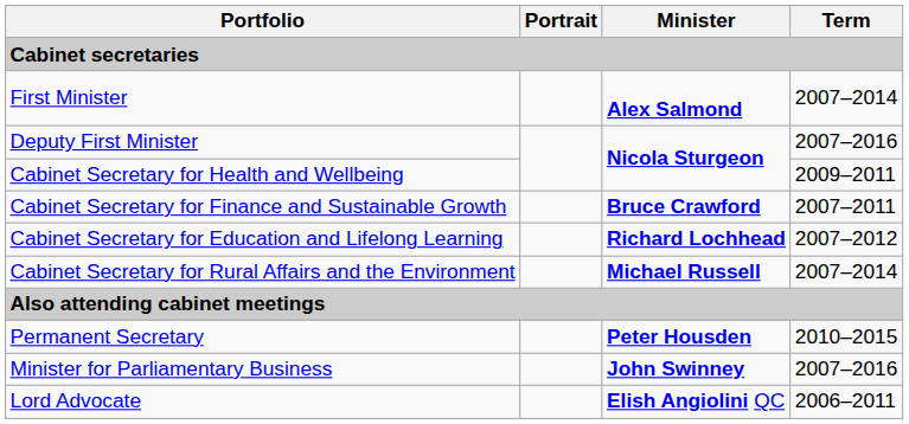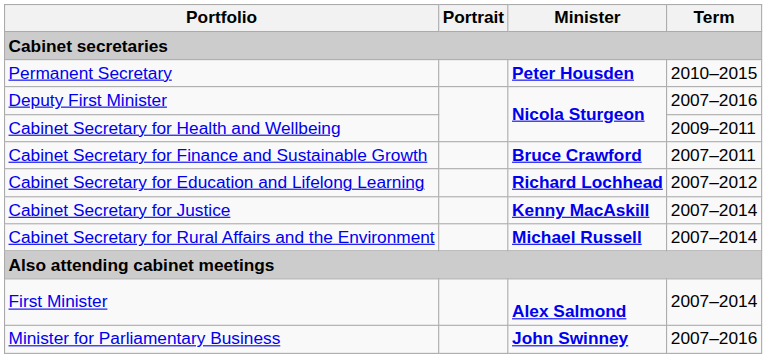 <table class="wikitable">
 <tr>
 <th>Portfolio</th>
 <th>Portrait</th>
 <th>Minister</th>
 <th>Term</th>
 </tr>
 <tr>
 <td colspan="4" style="background:#ccc;"><strong>Cabinet secretaries</strong></td>
 </tr>
 <tr>
-<td><a href='#'>First Minister</a></td>
+<td><a href='#'>Permanent Secretary</a></td>
 <td></td>
-<td><br><strong><a href='#'>Alex Salmond</a></strong> </td>
-<td>2007–2014</td>
+<td><strong><a href='#'>Peter Housden</a></strong></td>
+<td>2010–2015</td>
 </tr>
 <tr>
 <td><a href='#'>Deputy First Minister</a></td>
 <td rowspan="2"><strong></strong></td>
 <td rowspan="2"><strong><a href='#'>Nicola Sturgeon</a></strong> </td>
 <td>2007–2016</td>
 </tr>
 <tr>
 <td><a href='#'>Cabinet Secretary for Health and Wellbeing</a></td>
 <td>2009–2011</td>
 </tr>
 <tr>
 <td><a href='#'>Cabinet Secretary for Finance and Sustainable Growth</a></td>
 <td><strong></strong></td>
 <td><strong><a href='#'>Bruce Crawford</a></strong> </td>
 <td>2007–2011</td>
 </tr>
 <tr>
 <td><a href='#'>Cabinet Secretary for Education and Lifelong Learning</a></td>
 <td></td>
 <td><strong><a href='#'>Richard Lochhead</a></strong> </td>
 <td>2007–2012</td>
 </tr>
 <tr>
+<td><a href='#'>Cabinet Secretary for Justice</a></td>
+<td></td>
+<td><strong><a href='#'>Kenny MacAskill</a></strong> </td>
+<td>2007–2014</td>
+</tr>
+<tr>
 <td><a href='#'>Cabinet Secretary for Rural Affairs and the Environment</a></td>
 <td></td>
 <td><a href='#'><strong>Michael Russell</strong></a> </td>
 <td>2007–2014</td>
 </tr>
 <tr>
 <td colspan="4" style="background:#ccc;"><strong>Also attending cabinet meetings</strong></td>
 </tr>
 <tr>
-<td><a href='#'>Permanent Secretary</a></td>
+<td><a href='#'>First Minister</a></td>
 <td></td>
-<td><strong><a href='#'>Peter Housden</a></strong></td>
-<td>2010–2015</td>
+<td><br><strong><a href='#'>Alex Salmond</a></strong> </td>
+<td>2007–2014</td>
 </tr>
 <tr>
 <td><a href='#'>Minister for Parliamentary Business</a></td>
 <td></td>
 <td><strong><a href='#'>John Swinney</a></strong> </td>
 <td>2007–2016</td>
 </tr>
-<tr>
-<td><a href='#'>Lord Advocate</a></td>
-<td></td>
-<td> <strong><a href='#'>Elish Angiolini</a></strong> <a href='#'>QC</a></td>
-<td>2006–2011</td>
-</tr>
 </table>
